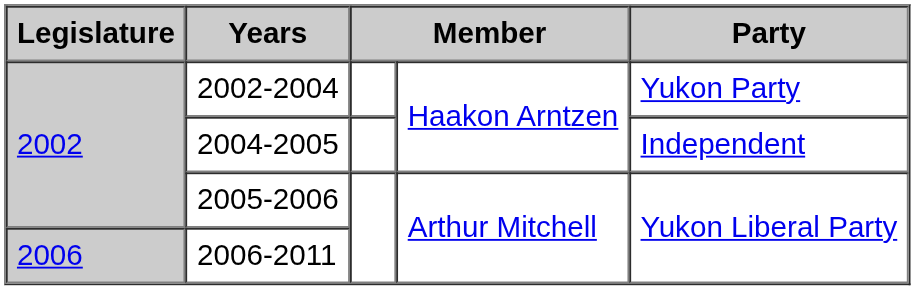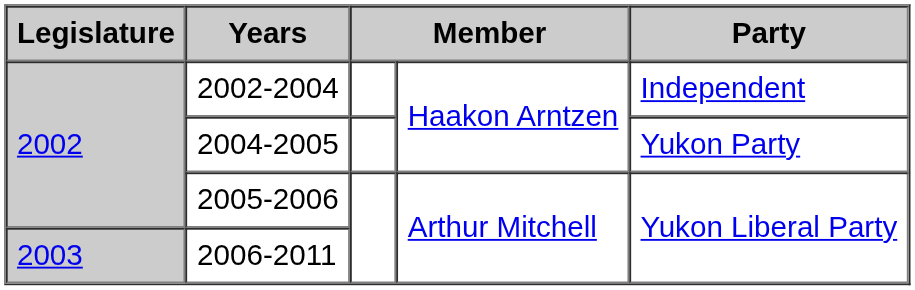 <table border=1 cellpadding=5 cellspacing=0>
 <tr bgcolor="CCCCCC">
 <th>Legislature</th>
 <th>Years</th>
 <th colspan="2">Member</th>
 <th>Party</th>
 </tr>
 <tr>
 <td bgcolor="CCCCCC" rowspan="3"><a href='#'>2002</a></td>
 <td>2002-2004</td>
 <td>   </td>
 <td rowspan="2"><a href='#'>Haakon Arntzen</a></td>
-<td><a href='#'>Yukon Party</a></td>
+<td><a href='#'>Independent</a></td>
 </tr>
 <tr>
 <td>2004-2005</td>
 <td>   </td>
-<td><a href='#'>Independent</a></td>
+<td><a href='#'>Yukon Party</a></td>
 </tr>
 <tr>
 <td>2005-2006</td>
 <td rowspan="2" >   </td>
 <td rowspan="2"><a href='#'>Arthur Mitchell</a></td>
 <td rowspan="2"><a href='#'>Yukon Liberal Party</a></td>
 </tr>
 <tr>
-<td bgcolor="CCCCCC"><a href='#'>2006</a></td>
+<td bgcolor="CCCCCC"><a href='#'>2003</a></td>
 <td>2006-2011</td>
 </tr>
 </table>
